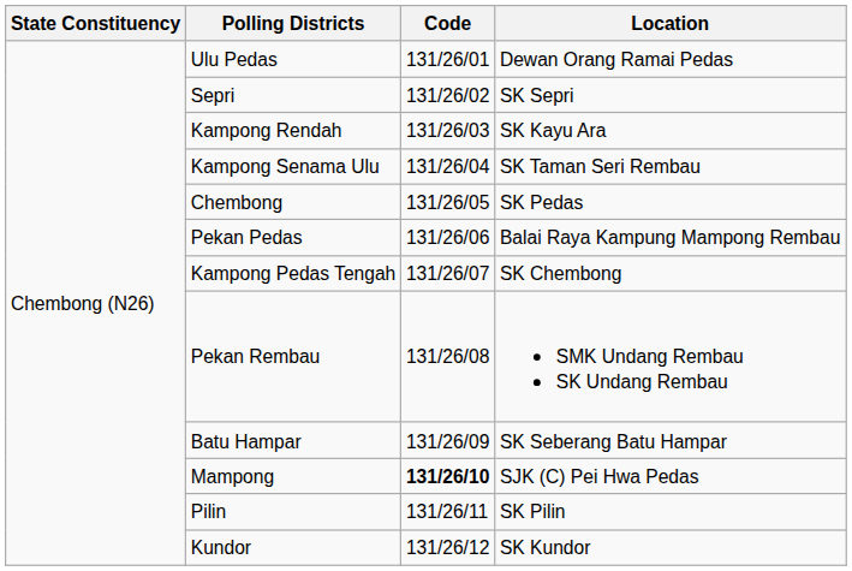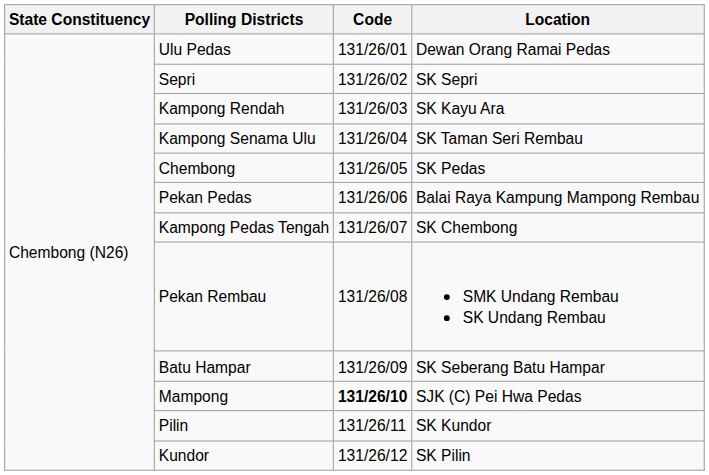 <table class="wikitable sortable mw-collapsible">
 <tr>
 <th><small>State Constituency</small></th>
 <th><small>Polling Districts</small></th>
 <th><small>Code</small></th>
 <th><small>Location</small></th>
 </tr>
 <tr>
 <td rowspan="12"><small>Chembong (N26)</small></td>
 <td><small>Ulu Pedas</small></td>
 <td><small>131/26/01</small></td>
 <td><small>Dewan Orang Ramai Pedas</small></td>
 </tr>
 <tr>
 <td><small>Sepri</small></td>
 <td><small>131/26/02</small></td>
 <td><small>SK Sepri</small></td>
 </tr>
 <tr>
 <td><small>Kampong Rendah</small></td>
 <td><small>131/26/03</small></td>
 <td><small>SK Kayu Ara</small></td>
 </tr>
 <tr>
 <td><small>Kampong Senama Ulu</small></td>
 <td><small>131/26/04</small></td>
 <td><small>SK Taman Seri Rembau</small></td>
 </tr>
 <tr>
 <td><small>Chembong</small></td>
 <td><small>131/26/05</small></td>
 <td><small>SK Pedas</small></td>
 </tr>
 <tr>
 <td><small>Pekan Pedas</small></td>
 <td><small>131/26/06</small></td>
 <td><small>Balai Raya Kampung Mampong Rembau</small></td>
 </tr>
 <tr>
 <td><small>Kampong Pedas Tengah</small></td>
 <td><small>131/26/07</small></td>
 <td><small>SK Chembong</small></td>
 </tr>
 <tr>
 <td><small>Pekan Rembau</small></td>
 <td><small>131/26/08</small></td>
 <td><br><ul><li><small>SMK Undang Rembau</small></li><li><small>SK Undang Rembau</small></li></ul></td>
 </tr>
 <tr>
 <td><small>Batu Hampar</small></td>
 <td><small>131/26/09</small></td>
 <td><small>SK Seberang Batu Hampar</small></td>
 </tr>
 <tr>
 <td><small>Mampong</small></td>
 <td><strong><small>131/26/10</small></strong></td>
 <td><small>SJK (C) Pei Hwa Pedas</small></td>
 </tr>
 <tr>
 <td><small>Pilin</small></td>
 <td><small>131/26/11</small></td>
-<td><small>SK Pilin</small></td>
+<td><small>SK Kundor</small></td>
 </tr>
 <tr>
 <td><small>Kundor</small></td>
 <td><small>131/26/12</small></td>
-<td><small>SK Kundor</small></td>
+<td><small>SK Pilin</small></td>
 </tr>
 </table>
